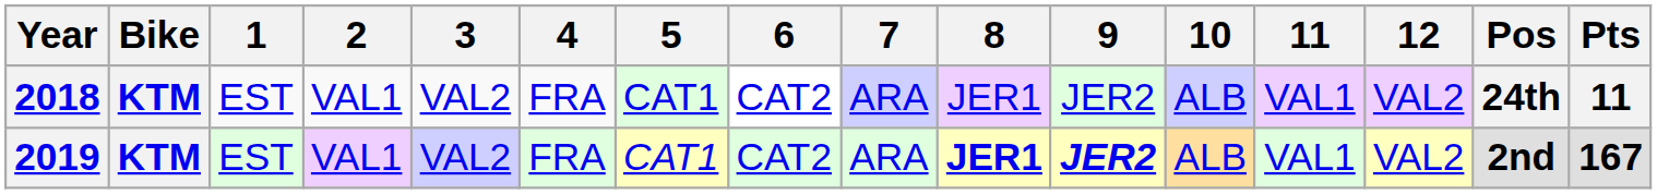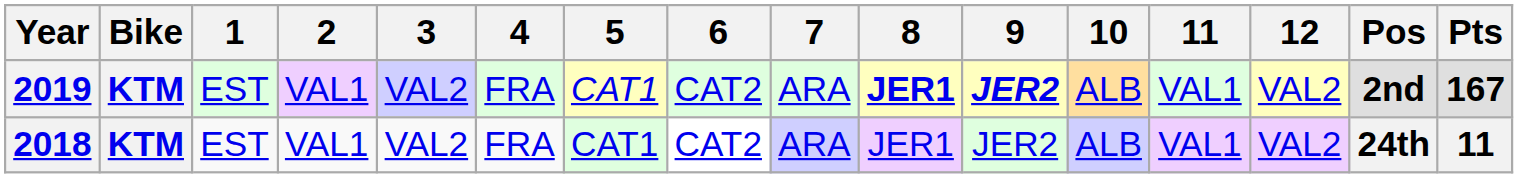 <table class="wikitable" style="text-align:center">
 <tr>
 <th>Year</th>
 <th>Bike</th>
 <th>1</th>
 <th>2</th>
 <th>3</th>
 <th>4</th>
 <th>5</th>
 <th>6</th>
 <th>7</th>
 <th>8</th>
 <th>9</th>
 <th>10</th>
 <th>11</th>
 <th>12</th>
 <th>Pos</th>
 <th>Pts</th>
 </tr>
 <tr>
+<th><a href='#'>2019</a></th>
+<th><a href='#'>KTM</a></th>
+<td style="background:#dfffdf;"><a href='#'>EST</a><br></td>
+<td style="background:#efcfff;"><a href='#'>VAL1</a><br></td>
+<td style="background:#cfcfff;"><a href='#'>VAL2</a><br></td>
+<td style="background:#dfffdf;"><a href='#'>FRA</a><br></td>
+<td style="background:#ffffbf;"><em><a href='#'>CAT1</a></em><br></td>
+<td style="background:#dfffdf;"><a href='#'>CAT2</a><br></td>
+<td style="background:#dfffdf;"><a href='#'>ARA</a><br></td>
+<td style="background:#ffffbf;"><strong><a href='#'>JER1</a></strong><br></td>
+<td style="background:#ffffbf;"><strong><em><a href='#'>JER2</a></em></strong><br></td>
+<td style="background:#ffdf9f;"><a href='#'>ALB</a><br></td>
+<td style="background:#dfffdf;"><a href='#'>VAL1</a><br></td>
+<td style="background:#ffffbf;"><a href='#'>VAL2</a><br></td>
+<th style="background:#dfdfdf;">2nd</th>
+<th style="background:#dfdfdf;">167</th>
+</tr>
+<tr>
 <th><a href='#'>2018</a></th>
 <th><a href='#'>KTM</a></th>
 <td><a href='#'>EST</a></td>
 <td><a href='#'>VAL1</a></td>
 <td><a href='#'>VAL2</a></td>
 <td><a href='#'>FRA</a></td>
 <td style="background:#dfffdf;"><a href='#'>CAT1</a><br></td>
 <td style="background:#ffffff;"><a href='#'>CAT2</a><br></td>
 <td style="background:#cfcfff;"><a href='#'>ARA</a><br></td>
 <td style="background:#efcfff;"><a href='#'>JER1</a><br></td>
 <td style="background:#dfffdf;"><a href='#'>JER2</a><br></td>
 <td style="background:#cfcfff;"><a href='#'>ALB</a><br></td>
 <td style="background:#efcfff;"><a href='#'>VAL1</a><br></td>
 <td style="background:#efcfff;"><a href='#'>VAL2</a><br></td>
 <th>24th</th>
 <th>11</th>
 </tr>
-<tr>
-<th><a href='#'>2019</a></th>
-<th><a href='#'>KTM</a></th>
-<td style="background:#dfffdf;"><a href='#'>EST</a><br></td>
-<td style="background:#efcfff;"><a href='#'>VAL1</a><br></td>
-<td style="background:#cfcfff;"><a href='#'>VAL2</a><br></td>
-<td style="background:#dfffdf;"><a href='#'>FRA</a><br></td>
-<td style="background:#ffffbf;"><em><a href='#'>CAT1</a></em><br></td>
-<td style="background:#dfffdf;"><a href='#'>CAT2</a><br></td>
-<td style="background:#dfffdf;"><a href='#'>ARA</a><br></td>
-<td style="background:#ffffbf;"><strong><a href='#'>JER1</a></strong><br></td>
-<td style="background:#ffffbf;"><strong><em><a href='#'>JER2</a></em></strong><br></td>
-<td style="background:#ffdf9f;"><a href='#'>ALB</a><br></td>
-<td style="background:#dfffdf;"><a href='#'>VAL1</a><br></td>
-<td style="background:#ffffbf;"><a href='#'>VAL2</a><br></td>
-<th style="background:#dfdfdf;">2nd</th>
-<th style="background:#dfdfdf;">167</th>
-</tr>
 </table>
